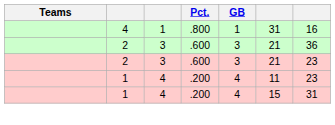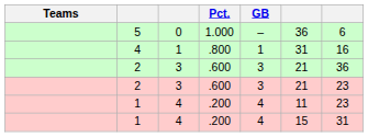 <table class="wikitable" style="text-align:center;">
 <tr>
 <th width=150px>Teams</th>
 <th width=50px></th>
 <th width=50px></th>
 <th width=50px><a href='#'>Pct.</a></th>
 <th width=50px><a href='#'>GB</a></th>
 <th width=50px></th>
 <th width=50px></th>
+</tr>
+<tr style="background-color:#cfc">
+<td align=left></td>
+<td>5</td>
+<td>0</td>
+<td>1.000</td>
+<td>–</td>
+<td>36</td>
+<td>6</td>
 </tr>
 <tr style="background-color:#cfc">
 <td align=left></td>
 <td>4</td>
 <td>1</td>
 <td>.800</td>
 <td>1</td>
 <td>31</td>
 <td>16</td>
 </tr>
 <tr style="background-color:#cfc">
 <td align=left></td>
 <td>2</td>
 <td>3</td>
 <td>.600</td>
 <td>3</td>
 <td>21</td>
 <td>36</td>
 </tr>
 <tr style="background-color:#fcc">
 <td align=left></td>
 <td>2</td>
 <td>3</td>
 <td>.600</td>
 <td>3</td>
 <td>21</td>
 <td>23</td>
 </tr>
 <tr style="background-color:#fcc">
 <td align=left></td>
 <td>1</td>
 <td>4</td>
 <td>.200</td>
 <td>4</td>
 <td>11</td>
 <td>23</td>
 </tr>
 <tr style="background-color:#fcc">
 <td align=left></td>
 <td>1</td>
 <td>4</td>
 <td>.200</td>
 <td>4</td>
 <td>15</td>
 <td>31</td>
 </tr>
 </table>
